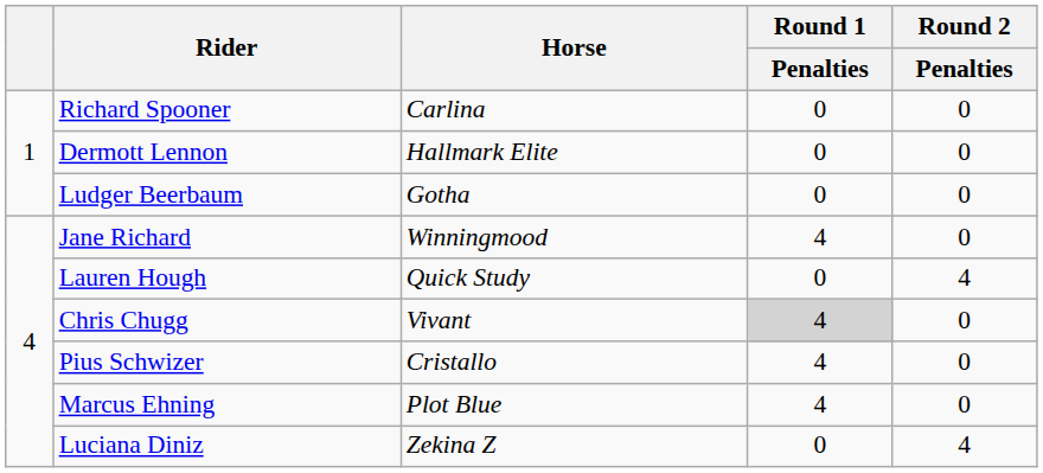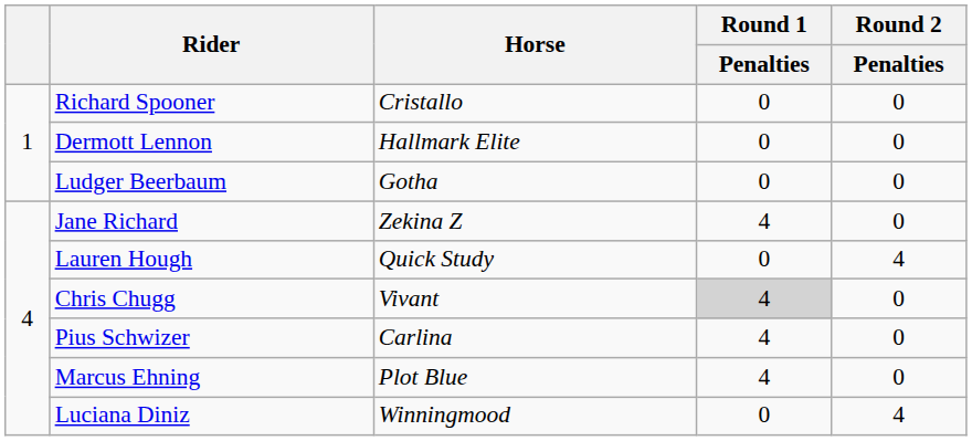 <table class="wikitable" style="font-size: 90%">
 <tr>
 <th rowspan="2" style="width:20px;"></th>
 <th rowspan="2" style="width:190px;">Rider</th>
 <th rowspan="2" style="width:190px;">Horse</th>
 <th>Round 1</th>
 <th>Round 2</th>
 </tr>
 <tr>
 <th width=75>Penalties</th>
 <th width=75>Penalties</th>
 </tr>
 <tr>
 <td rowspan="3" style="text-align:center;">1</td>
 <td> <a href='#'>Richard Spooner</a></td>
-<td><em>Carlina</em></td>
+<td><em>Cristallo</em></td>
 <td align=center>0</td>
 <td align=center>0</td>
 </tr>
 <tr>
 <td> <a href='#'>Dermott Lennon</a></td>
 <td><em>Hallmark Elite</em></td>
 <td align=center>0</td>
 <td align=center>0</td>
 </tr>
 <tr>
 <td> <a href='#'>Ludger Beerbaum</a></td>
 <td><em>Gotha</em></td>
 <td align=center>0</td>
 <td align=center>0</td>
 </tr>
 <tr>
 <td rowspan="6" style="text-align:center;">4</td>
 <td> <a href='#'>Jane Richard</a></td>
-<td><em>Winningmood</em></td>
+<td><em>Zekina Z</em></td>
 <td align=center>4</td>
 <td align=center>0</td>
 </tr>
 <tr>
 <td> <a href='#'>Lauren Hough</a></td>
 <td><em>Quick Study</em></td>
 <td align=center>0</td>
 <td align=center>4</td>
 </tr>
 <tr>
 <td> <a href='#'>Chris Chugg</a></td>
 <td><em>Vivant</em></td>
 <td align=center style="background: lightgrey;">4</td>
 <td align=center>0</td>
 </tr>
 <tr>
 <td> <a href='#'>Pius Schwizer</a></td>
-<td><em>Cristallo</em></td>
+<td><em>Carlina</em></td>
 <td align=center>4</td>
 <td align=center>0</td>
 </tr>
 <tr>
 <td> <a href='#'>Marcus Ehning</a></td>
 <td><em>Plot Blue</em></td>
 <td align=center>4</td>
 <td align=center>0</td>
 </tr>
 <tr>
 <td> <a href='#'>Luciana Diniz</a></td>
-<td><em>Zekina Z</em></td>
+<td><em>Winningmood</em></td>
 <td align=center>0</td>
 <td align=center>4</td>
 </tr>
 </table>
